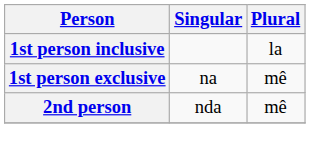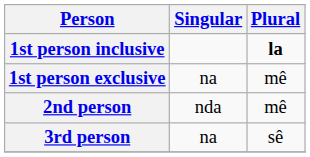 <table class="wikitable" style="text-align: center;">
 <tr>
 <th><a href='#'>Person</a></th>
 <th><a href='#'>Singular</a></th>
 <th><a href='#'>Plural</a></th>
 </tr>
 <tr>
 <th><a href='#'>1st person inclusive</a></th>
 <td></td>
-<td>la</td>
+<td><strong>la</strong></td>
 </tr>
 <tr>
 <th><a href='#'>1st person exclusive</a></th>
 <td>na</td>
 <td>mê</td>
 </tr>
 <tr>
 <th><a href='#'>2nd person</a></th>
 <td>nda</td>
 <td>mê</td>
 </tr>
 <tr>
+<th><a href='#'>3rd person</a></th>
+<td>na</td>
+<td>sê</td>
+</tr>
+<tr>
 </tr>
 </table>
